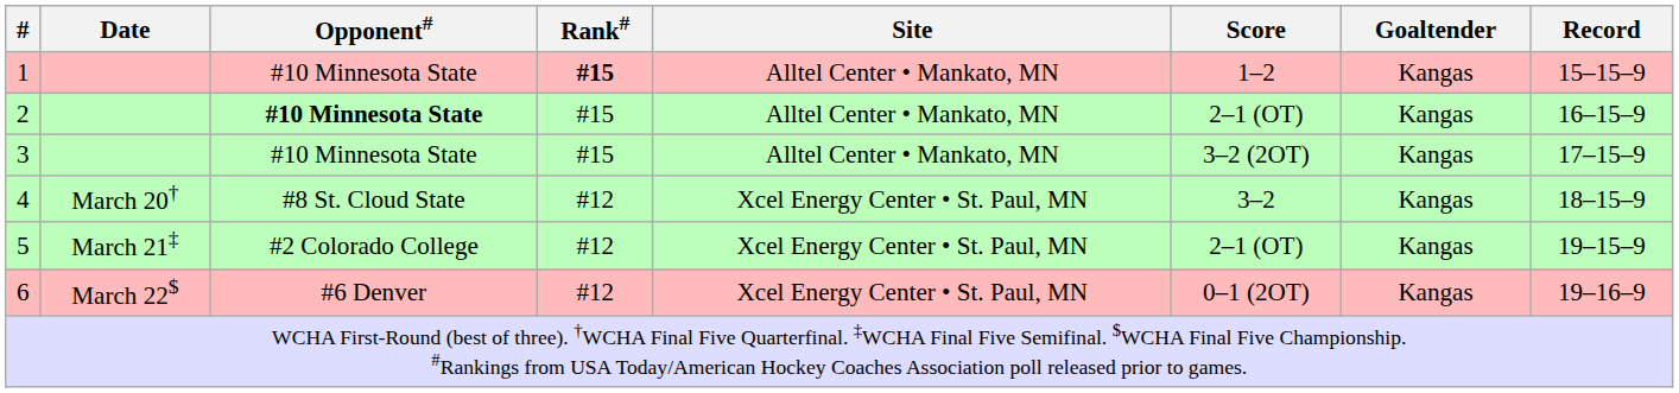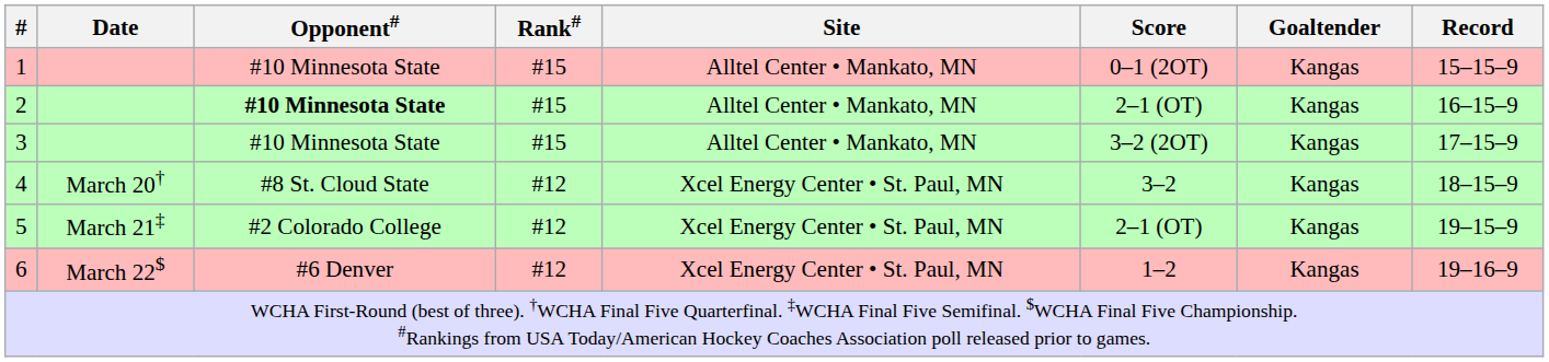 <table class="wikitable"  style="width:80%; text-align:center; font-size:95%; background:#ddf;">
 <tr>
 <th>#</th>
 <th>Date</th>
 <th>Opponent<sup>#</sup></th>
 <th>Rank<sup>#</sup></th>
 <th>Site</th>
 <th>Score</th>
 <th>Goaltender</th>
 <th>Record</th>
 </tr>
 <tr style="background:#fbb;">
 <td>1</td>
 <td></td>
 <td>#10 Minnesota State</td>
-<td><strong>#15</strong></td>
+<td>#15</td>
 <td>Alltel Center • Mankato, MN</td>
-<td>1–2</td>
+<td>0–1 (2OT)</td>
 <td>Kangas</td>
 <td>15–15–9</td>
 </tr>
 <tr style="background:#bfb;">
 <td>2</td>
 <td></td>
 <td><strong>#10 Minnesota State</strong></td>
 <td>#15</td>
 <td>Alltel Center • Mankato, MN</td>
 <td>2–1 (OT)</td>
 <td>Kangas</td>
 <td>16–15–9</td>
 </tr>
 <tr style="background:#bfb;">
 <td>3</td>
 <td></td>
 <td>#10 Minnesota State</td>
 <td>#15</td>
 <td>Alltel Center • Mankato, MN</td>
 <td>3–2 (2OT)</td>
 <td>Kangas</td>
 <td>17–15–9</td>
 </tr>
 <tr style="background:#bfb;">
 <td>4</td>
 <td>March 20<sup>†</sup></td>
 <td>#8 St. Cloud State</td>
 <td>#12</td>
 <td>Xcel Energy Center • St. Paul, MN</td>
 <td>3–2</td>
 <td>Kangas</td>
 <td>18–15–9</td>
 </tr>
 <tr style="background:#bfb;">
 <td>5</td>
 <td>March 21<sup>‡</sup></td>
 <td>#2 Colorado College</td>
 <td>#12</td>
 <td>Xcel Energy Center • St. Paul, MN</td>
 <td>2–1 (OT)</td>
 <td>Kangas</td>
 <td>19–15–9</td>
 </tr>
 <tr style="background:#fbb;">
 <td>6</td>
 <td>March 22<sup>$</sup></td>
 <td>#6 Denver</td>
 <td>#12</td>
 <td>Xcel Energy Center • St. Paul, MN</td>
-<td>0–1 (2OT)</td>
+<td>1–2</td>
 <td>Kangas</td>
 <td>19–16–9</td>
 </tr>
 <tr>
 <td colspan=9><small>WCHA First-Round (best of three).  <sup>†</sup>WCHA Final Five Quarterfinal. <sup>‡</sup>WCHA Final Five Semifinal.  <sup>$</sup>WCHA Final Five Championship.<br><sup>#</sup>Rankings from USA Today/American Hockey Coaches Association poll released prior to games.</small></td>
 </tr>
 </table>
